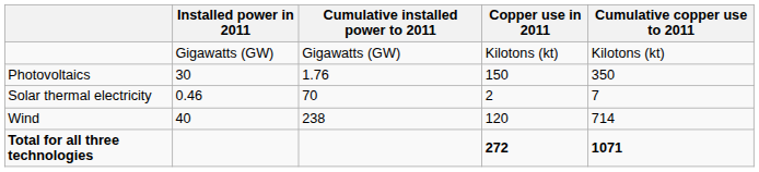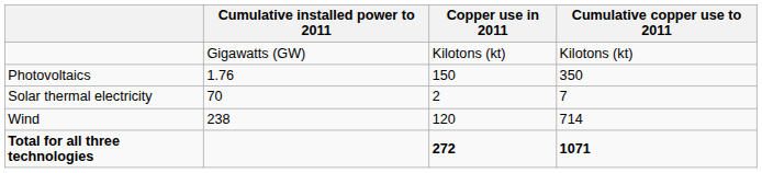 <table class="wikitable">
 <tr>
 <th></th>
-<th>Installed power in 2011</th>
 <th>Cumulative installed power to 2011</th>
 <th>Copper use in 2011</th>
 <th>Cumulative copper use to 2011</th>
 </tr>
 <tr>
 <td></td>
 <td>Gigawatts (GW)</td>
-<td>Gigawatts (GW)</td>
 <td>Kilotons (kt)</td>
 <td>Kilotons (kt)</td>
 </tr>
 <tr>
 <td>Photovoltaics</td>
-<td>30</td>
 <td>1.76</td>
 <td>150</td>
 <td>350</td>
 </tr>
 <tr>
 <td>Solar thermal electricity</td>
-<td>0.46</td>
 <td>70</td>
 <td>2</td>
 <td>7</td>
 </tr>
 <tr>
 <td>Wind</td>
-<td>40</td>
 <td>238</td>
 <td>120</td>
 <td>714</td>
 </tr>
 <tr>
 <td><strong>Total for all three technologies</strong></td>
 <td></td>
-<td></td>
 <td><strong>272</strong></td>
 <td><strong>1071</strong></td>
 </tr>
 </table>
